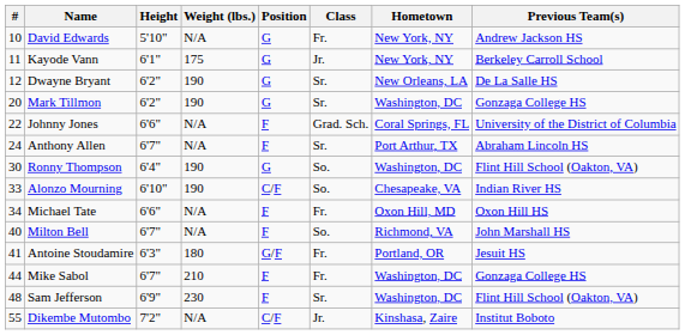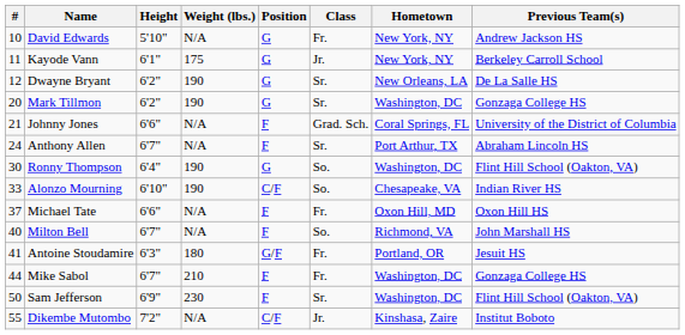 <table class="wikitable" style="font-size: 90%">
 <tr>
 <th>#</th>
 <th>Name</th>
 <th>Height</th>
 <th>Weight (lbs.)</th>
 <th>Position</th>
 <th>Class</th>
 <th>Hometown</th>
 <th>Previous Team(s)</th>
 </tr>
 <tr>
 <td>10</td>
 <td><a href='#'>David Edwards</a></td>
 <td>5'10"</td>
 <td>N/A</td>
 <td><a href='#'>G</a></td>
 <td>Fr.</td>
 <td><a href='#'>New York, NY</a></td>
 <td><a href='#'>Andrew Jackson HS</a></td>
 </tr>
 <tr>
 <td>11</td>
 <td>Kayode Vann</td>
 <td>6'1"</td>
 <td>175</td>
 <td><a href='#'>G</a></td>
 <td>Jr.</td>
 <td><a href='#'>New York, NY</a></td>
 <td><a href='#'>Berkeley Carroll School</a></td>
 </tr>
 <tr>
 <td>12</td>
 <td>Dwayne Bryant</td>
 <td>6'2"</td>
 <td>190</td>
 <td><a href='#'>G</a></td>
 <td>Sr.</td>
 <td><a href='#'>New Orleans, LA</a></td>
 <td><a href='#'>De La Salle HS</a></td>
 </tr>
 <tr>
 <td>20</td>
 <td><a href='#'>Mark Tillmon</a></td>
 <td>6'2"</td>
 <td>190</td>
 <td><a href='#'>G</a></td>
 <td>Sr.</td>
 <td><a href='#'>Washington, DC</a></td>
 <td><a href='#'>Gonzaga College HS</a></td>
 </tr>
 <tr>
-<td>22</td>
+<td>21</td>
 <td>Johnny Jones</td>
 <td>6'6"</td>
 <td>N/A</td>
 <td><a href='#'>F</a></td>
 <td>Grad. Sch.</td>
 <td><a href='#'>Coral Springs, FL</a></td>
 <td><a href='#'>University of the District of Columbia</a></td>
 </tr>
 <tr>
 <td>24</td>
 <td>Anthony Allen</td>
 <td>6'7"</td>
 <td>N/A</td>
 <td><a href='#'>F</a></td>
 <td>Sr.</td>
 <td><a href='#'>Port Arthur, TX</a></td>
 <td><a href='#'>Abraham Lincoln HS</a></td>
 </tr>
 <tr>
 <td>30</td>
 <td><a href='#'>Ronny Thompson</a></td>
 <td>6'4"</td>
 <td>190</td>
 <td><a href='#'>G</a></td>
 <td>So.</td>
 <td><a href='#'>Washington, DC</a></td>
 <td><a href='#'>Flint Hill School</a> (<a href='#'>Oakton, VA</a>)</td>
 </tr>
 <tr>
 <td>33</td>
 <td><a href='#'>Alonzo Mourning</a></td>
 <td>6'10"</td>
 <td>190</td>
 <td><a href='#'>C</a>/<a href='#'>F</a></td>
 <td>So.</td>
 <td><a href='#'>Chesapeake, VA</a></td>
 <td><a href='#'>Indian River HS</a></td>
 </tr>
 <tr>
-<td>34</td>
+<td>37</td>
 <td>Michael Tate</td>
 <td>6'6"</td>
 <td>N/A</td>
 <td><a href='#'>F</a></td>
 <td>Fr.</td>
 <td><a href='#'>Oxon Hill, MD</a></td>
 <td><a href='#'>Oxon Hill HS</a></td>
 </tr>
 <tr>
 <td>40</td>
 <td><a href='#'>Milton Bell</a></td>
 <td>6'7"</td>
 <td>N/A</td>
 <td><a href='#'>F</a></td>
 <td>So.</td>
 <td><a href='#'>Richmond, VA</a></td>
 <td><a href='#'>John Marshall HS</a></td>
 </tr>
 <tr>
 <td>41</td>
 <td>Antoine Stoudamire</td>
 <td>6'3"</td>
 <td>180</td>
 <td><a href='#'>G</a>/<a href='#'>F</a></td>
 <td>Fr.</td>
 <td><a href='#'>Portland, OR</a></td>
 <td><a href='#'>Jesuit HS</a></td>
 </tr>
 <tr>
 <td>44</td>
 <td>Mike Sabol</td>
 <td>6'7"</td>
 <td>210</td>
 <td><a href='#'>F</a></td>
 <td>Fr.</td>
 <td><a href='#'>Washington, DC</a></td>
 <td><a href='#'>Gonzaga College HS</a></td>
 </tr>
 <tr>
-<td>48</td>
+<td>50</td>
 <td>Sam Jefferson</td>
 <td>6'9"</td>
 <td>230</td>
 <td><a href='#'>F</a></td>
 <td>Sr.</td>
 <td><a href='#'>Washington, DC</a></td>
 <td><a href='#'>Flint Hill School</a> (<a href='#'>Oakton, VA</a>)</td>
 </tr>
 <tr>
 <td>55</td>
 <td><a href='#'>Dikembe Mutombo</a></td>
 <td>7'2"</td>
 <td>N/A</td>
 <td><a href='#'>C</a>/<a href='#'>F</a></td>
 <td>Jr.</td>
 <td><a href='#'>Kinshasa</a>, <a href='#'>Zaire</a></td>
 <td><a href='#'>Institut Boboto</a></td>
 </tr>
 </table>
